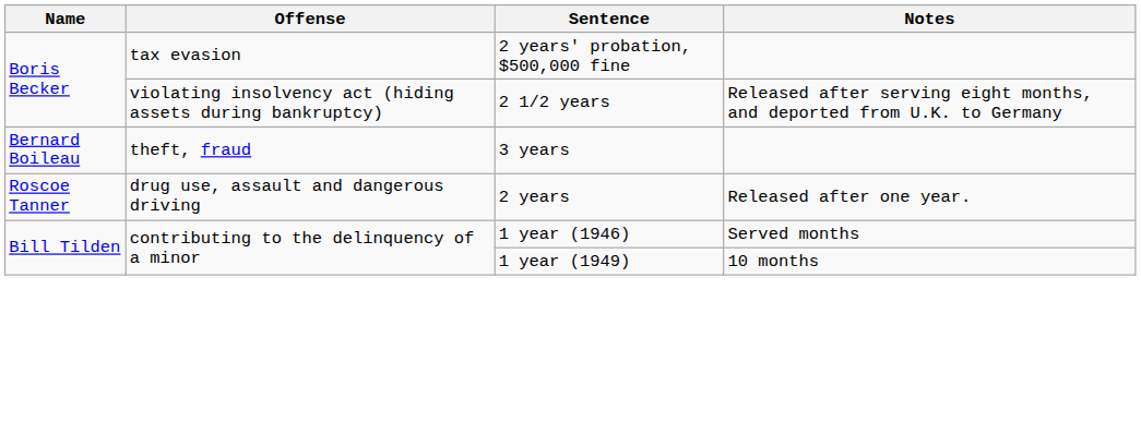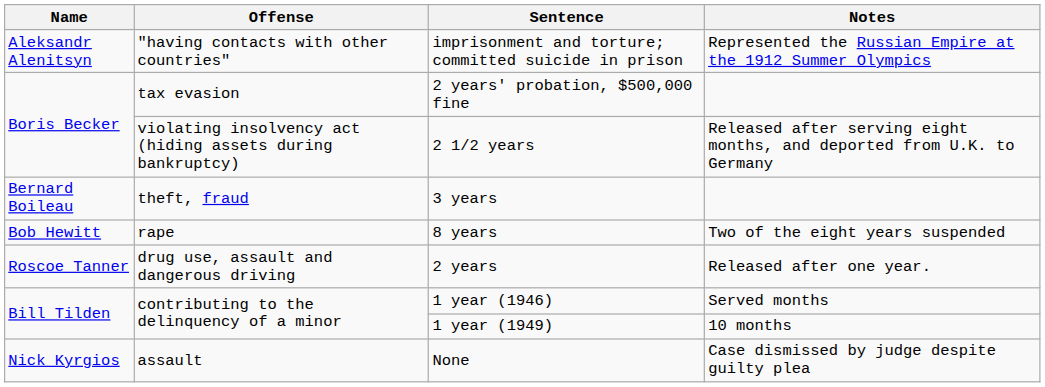 <table class="wikitable">
 <tr>
 <th>Name</th>
 <th>Offense</th>
 <th>Sentence</th>
 <th>Notes</th>
+</tr>
+<tr>
+<td><a href='#'>Aleksandr Alenitsyn</a></td>
+<td>"having contacts with other countries"</td>
+<td>imprisonment and torture; committed suicide in prison</td>
+<td>Represented the <a href='#'>Russian Empire at the 1912 Summer Olympics</a></td>
 </tr>
 <tr>
 <td rowspan="2"><a href='#'>Boris Becker</a></td>
 <td>tax evasion</td>
 <td>2 years' probation, $500,000 fine</td>
 <td></td>
 </tr>
 <tr>
 <td>violating insolvency act (hiding assets during bankruptcy)</td>
 <td>2 1/2 years</td>
 <td>Released after serving eight months, and deported from U.K. to Germany</td>
 </tr>
 <tr>
 <td><a href='#'>Bernard Boileau</a></td>
 <td>theft, <a href='#'>fraud</a></td>
 <td>3 years</td>
 <td></td>
 </tr>
 <tr>
+<td><a href='#'>Bob Hewitt</a></td>
+<td>rape</td>
+<td>8 years</td>
+<td>Two of the eight years suspended</td>
+</tr>
+<tr>
 <td><a href='#'>Roscoe Tanner</a></td>
 <td>drug use, assault and dangerous driving</td>
 <td>2 years</td>
 <td>Released after one year.</td>
 </tr>
 <tr>
 <td rowspan="2"><a href='#'>Bill Tilden</a></td>
 <td rowspan="2">contributing to the delinquency of a minor</td>
 <td>1 year (1946)</td>
 <td>Served  months</td>
 </tr>
 <tr>
 <td>1 year (1949)</td>
 <td>10 months</td>
 </tr>
+<tr>
+<td><a href='#'>Nick Kyrgios</a></td>
+<td>assault</td>
+<td>None</td>
+<td>Case dismissed by judge despite guilty plea</td>
+</tr>
 </table>
